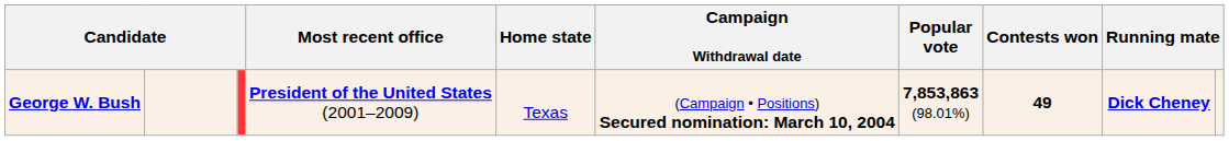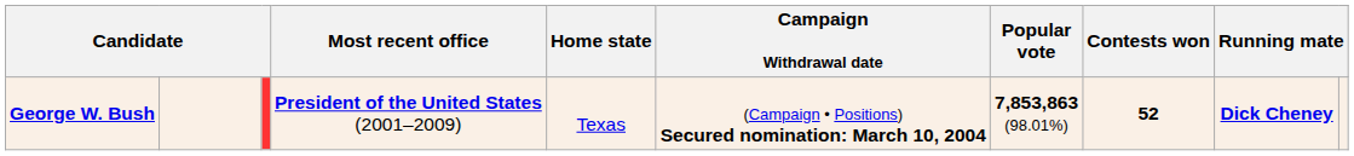 <table class="wikitable sortable" style="text-align:center;">
 <tr>
 <th colspan="3">Candidate</th>
 <th class="unsortable">Most recent office</th>
 <th>Home state</th>
 <th data-sort-type="date">Campaign<br><br><small>Withdrawal date</small></th>
 <th>Popular<br>vote</th>
 <th>Contests won</th>
 <th colspan="2">Running mate</th>
 </tr>
 <tr style="background:linen;">
 <th data-sort-="" scope="row" style="background:linen;"><a href='#'>George W. Bush</a></th>
 <td style="min-width:80px;"></td>
 <td style="background:#FF3333;"></td>
 <td><strong><a href='#'>President of the United States</a></strong><br>(2001–2009)</td>
 <td><br><a href='#'>Texas</a></td>
 <td data-sort-value="0"><br><small>(<a href='#'>Campaign</a> • <a href='#'>Positions</a>)<br></small><strong>Secured nomination:</strong>  <strong>March 10, 2004</strong></td>
 <td data-sort-value="14,015,993"><strong>7,853,863</strong><br><small>(98.01%)</small></td>
-<td data-sort-value="44"><strong>49</strong></td>
+<td data-sort-value="44"><strong>52</strong></td>
 <td><strong><a href='#'>Dick Cheney</a></strong></td>
 <td></td>
 </tr>
 </table>
